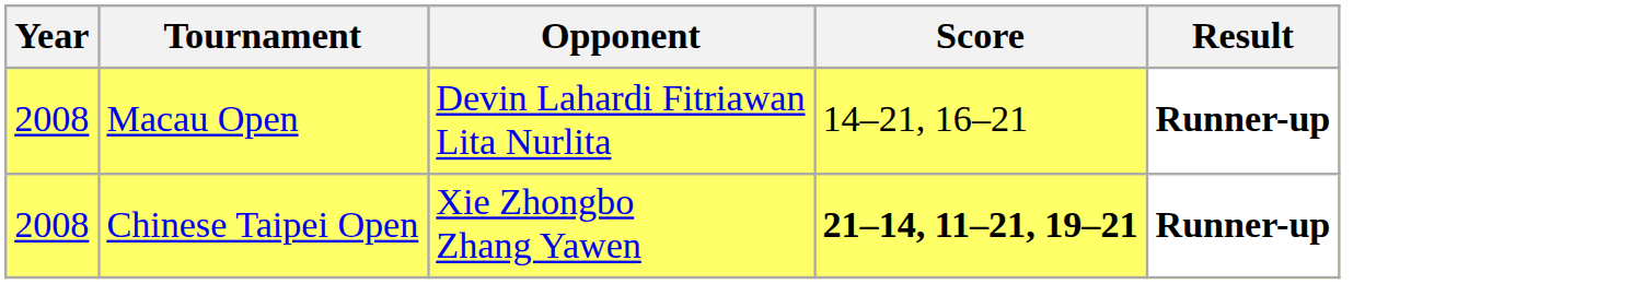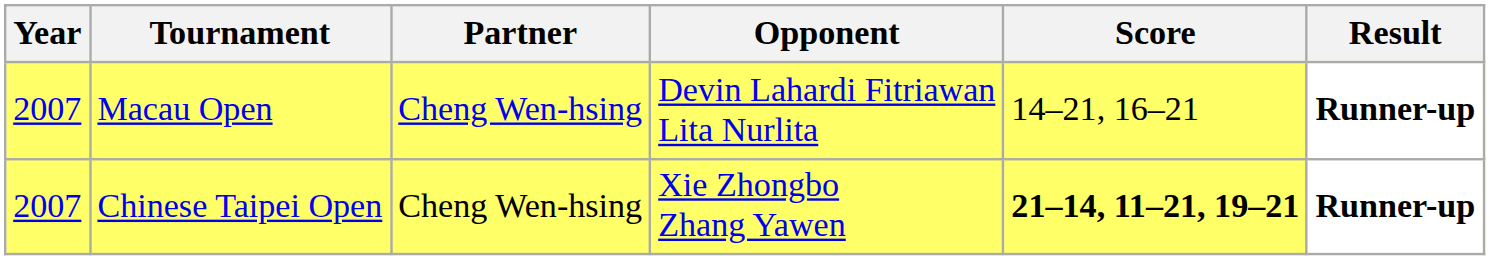 <table class="sortable wikitable" style="font-size: 90%;">
 <tr>
 <th>Year</th>
 <th>Tournament</th>
+<th>Partner</th>
 <th>Opponent</th>
 <th>Score</th>
 <th>Result</th>
 </tr>
 <tr style="background:#FFFF67">
-<td align="center"><a href='#'>2008</a></td>
+<td align="center"><a href='#'>2007</a></td>
 <td align="left"><a href='#'>Macau Open</a></td>
+<td align="left"> <a href='#'>Cheng Wen-hsing</a></td>
 <td align="left"> <a href='#'>Devin Lahardi Fitriawan</a><br> <a href='#'>Lita Nurlita</a></td>
 <td align="left">14–21, 16–21</td>
 <td style="text-align:left; background:white"> <strong>Runner-up</strong></td>
 </tr>
 <tr style="background:#FFFF67">
-<td align="center"><a href='#'>2008</a></td>
+<td align="center"><a href='#'>2007</a></td>
 <td align="left"><a href='#'>Chinese Taipei Open</a></td>
+<td align="left"> Cheng Wen-hsing</td>
 <td align="left"> <a href='#'>Xie Zhongbo</a><br> <a href='#'>Zhang Yawen</a></td>
 <td align="left"><strong>21–14, 11–21, 19–21</strong></td>
 <td style="text-align:left; background:white"> <strong>Runner-up</strong></td>
 </tr>
 </table>
